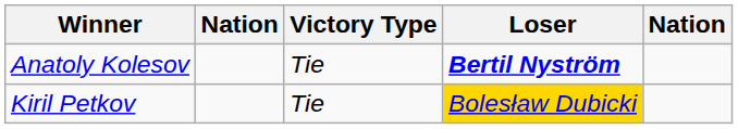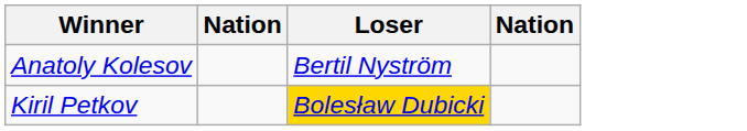 <table class="wikitable sortable" style="text-align:left;">
 <tr>
 <th>Winner</th>
 <th>Nation</th>
-<th>Victory Type</th>
 <th>Loser</th>
 <th>Nation</th>
 </tr>
 <tr style="font-style: italic">
 <td><a href='#'>Anatoly Kolesov</a></td>
 <td></td>
-<td>Tie</td>
-<td><strong><a href='#'>Bertil Nyström</a></strong></td>
+<td><a href='#'>Bertil Nyström</a></td>
 <td></td>
 </tr>
 <tr style="font-style: italic">
 <td><a href='#'>Kiril Petkov</a></td>
 <td></td>
-<td>Tie</td>
 <td style="background: gold;"><a href='#'>Bolesław Dubicki</a></td>
 <td></td>
 </tr>
 </table>
